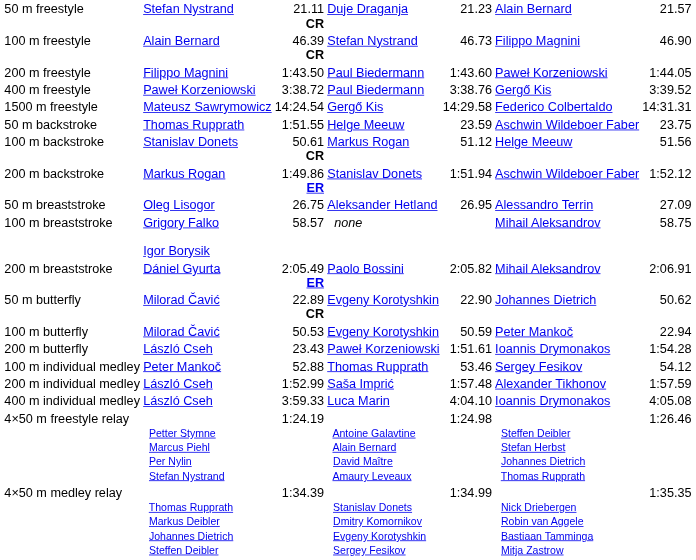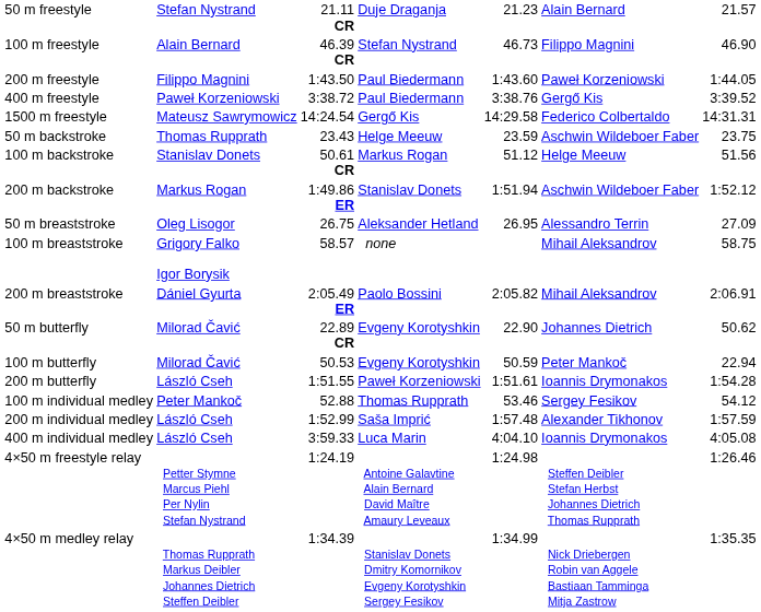 <table>
 <tr valign="top">
 <td>50 m freestyle</td>
 <td><a href='#'>Stefan Nystrand</a> <br><small></small></td>
 <td align="right">21.11<br><strong>CR</strong></td>
 <td><a href='#'>Duje Draganja</a><br><small></small></td>
 <td align="right">21.23</td>
 <td><a href='#'>Alain Bernard</a> <br><small></small></td>
 <td align="right">21.57</td>
 </tr>
 <tr valign="top">
 <td>100 m freestyle</td>
 <td><a href='#'>Alain Bernard</a> <br><small></small></td>
 <td align="right">46.39<br><strong>CR</strong></td>
 <td><a href='#'>Stefan Nystrand</a> <br><small></small></td>
 <td align="right">46.73</td>
 <td><a href='#'>Filippo Magnini</a> <br><small></small></td>
 <td align="right">46.90</td>
 </tr>
 <tr valign="top">
 <td>200 m freestyle</td>
 <td><a href='#'>Filippo Magnini</a> <br><small></small></td>
 <td align="right">1:43.50</td>
 <td><a href='#'>Paul Biedermann</a> <br><small></small></td>
 <td align="right">1:43.60</td>
 <td><a href='#'>Paweł Korzeniowski</a> <br><small></small></td>
 <td align="right">1:44.05</td>
 </tr>
 <tr valign="top">
 <td>400 m freestyle</td>
 <td><a href='#'>Paweł Korzeniowski</a> <br><small></small></td>
 <td align="right">3:38.72</td>
 <td><a href='#'>Paul Biedermann</a> <br><small></small></td>
 <td align="right">3:38.76</td>
 <td><a href='#'>Gergő Kis</a> <br><small></small></td>
 <td align="right">3:39.52</td>
 </tr>
 <tr valign="top">
 <td>1500 m freestyle</td>
 <td><a href='#'>Mateusz Sawrymowicz</a> <br><small></small></td>
 <td align="right">14:24.54</td>
 <td><a href='#'>Gergő Kis</a> <br><small></small></td>
 <td align="right">14:29.58</td>
 <td><a href='#'>Federico Colbertaldo</a> <br><small></small></td>
 <td align="right">14:31.31</td>
 </tr>
 <tr valign="top">
 <td>50 m backstroke</td>
 <td><a href='#'>Thomas Rupprath</a> <br><small></small></td>
-<td align="right">1:51.55</td>
+<td align="right">23.43</td>
 <td><a href='#'>Helge Meeuw</a>  <br><small></small></td>
 <td align="right">23.59</td>
 <td><a href='#'>Aschwin Wildeboer Faber</a> <br><small></small></td>
 <td align="right">23.75</td>
 </tr>
 <tr valign="top">
 <td>100 m backstroke</td>
 <td><a href='#'>Stanislav Donets</a> <br><small></small></td>
 <td align="right">50.61<br> <strong>CR</strong></td>
 <td><a href='#'>Markus Rogan</a> <br><small></small></td>
 <td align="right">51.12</td>
 <td><a href='#'>Helge Meeuw</a> <br><small></small></td>
 <td align="right">51.56</td>
 </tr>
 <tr valign="top">
 <td>200 m backstroke</td>
 <td><a href='#'>Markus Rogan</a> <br><small></small></td>
 <td align="right">1:49.86<br> <strong><a href='#'>ER</a></strong></td>
 <td><a href='#'>Stanislav Donets</a> <br><small></small></td>
 <td align="right">1:51.94</td>
 <td><a href='#'>Aschwin Wildeboer Faber</a> <br><small></small></td>
 <td align="right">1:52.12</td>
 </tr>
 <tr valign="top">
 <td>50 m breaststroke</td>
 <td><a href='#'>Oleg Lisogor</a> <br><small></small></td>
 <td align="right">26.75</td>
 <td><a href='#'>Aleksander Hetland</a> <br><small></small></td>
 <td align="right">26.95</td>
 <td><a href='#'>Alessandro Terrin</a> <br><small></small></td>
 <td align="right">27.09</td>
 </tr>
 <tr valign="top">
 <td>100 m breaststroke</td>
 <td><a href='#'>Grigory Falko</a> <br><small></small><br><a href='#'>Igor Borysik</a> <br><small></small></td>
 <td align="right">58.57</td>
 <td>  <em>none</em></td>
 <td align="right"></td>
 <td><a href='#'>Mihail Aleksandrov</a> <br><small></small></td>
 <td align="right">58.75</td>
 </tr>
 <tr valign="top">
 <td>200 m breaststroke</td>
 <td><a href='#'>Dániel Gyurta</a> <br><small></small></td>
 <td align="right">2:05.49<br><strong><a href='#'>ER</a></strong></td>
 <td><a href='#'>Paolo Bossini</a> <br><small></small></td>
 <td align="right">2:05.82</td>
 <td><a href='#'>Mihail Aleksandrov</a> <br><small></small></td>
 <td align="right">2:06.91</td>
 </tr>
 <tr valign="top">
 <td>50 m butterfly</td>
 <td><a href='#'>Milorad Čavić</a> <br><small></small></td>
 <td align="right">22.89<br><strong>CR</strong></td>
 <td><a href='#'>Evgeny Korotyshkin</a> <br><small></small></td>
 <td align="right">22.90</td>
 <td><a href='#'>Johannes Dietrich</a> <br><small></small></td>
 <td align="right">50.62</td>
 </tr>
 <tr valign="top">
 <td>100 m butterfly</td>
 <td><a href='#'>Milorad Čavić</a> <br><small></small></td>
 <td align="right">50.53</td>
 <td><a href='#'>Evgeny Korotyshkin</a> <br><small></small></td>
 <td align="right">50.59</td>
 <td><a href='#'>Peter Mankoč</a> <br><small></small></td>
 <td align="right">22.94</td>
 </tr>
 <tr valign="top">
 <td>200 m butterfly</td>
 <td><a href='#'>László Cseh</a> <br><small></small></td>
-<td align="right">23.43</td>
+<td align="right">1:51.55</td>
 <td><a href='#'>Paweł Korzeniowski</a> <br><small></small></td>
 <td align="right">1:51.61</td>
 <td><a href='#'>Ioannis Drymonakos</a> <br><small></small></td>
 <td align="right">1:54.28</td>
 </tr>
 <tr valign="top">
 <td>100 m individual medley</td>
 <td><a href='#'>Peter Mankoč</a> <br><small></small></td>
 <td align="right">52.88</td>
 <td><a href='#'>Thomas Rupprath</a> <br><small></small></td>
 <td align="right">53.46</td>
 <td><a href='#'>Sergey Fesikov</a> <br><small></small></td>
 <td align="right">54.12</td>
 </tr>
 <tr valign="top">
 <td>200 m individual medley</td>
 <td><a href='#'>László Cseh</a> <br><small></small></td>
 <td align="right">1:52.99<br></td>
 <td><a href='#'>Saša Imprić</a><br><small></small></td>
 <td align="right">1:57.48</td>
 <td><a href='#'>Alexander Tikhonov</a> <br><small></small></td>
 <td align="right">1:57.59</td>
 </tr>
 <tr valign="top">
 <td>400 m individual medley</td>
 <td><a href='#'>László Cseh</a> <br><small></small></td>
 <td align="right">3:59.33<br></td>
 <td><a href='#'>Luca Marin</a> <br><small></small></td>
 <td align="right">4:04.10</td>
 <td><a href='#'>Ioannis Drymonakos</a> <br><small></small></td>
 <td align="right">4:05.08</td>
 </tr>
 <tr valign="top">
 <td>4×50 m freestyle relay</td>
 <td> <br><small>  <a href='#'>Petter Stymne</a><br>  <a href='#'>Marcus Piehl</a><br>  <a href='#'>Per Nylin</a><br>  <a href='#'>Stefan Nystrand</a><br></small></td>
 <td align="right">1:24.19 <br></td>
 <td><br><small>  <a href='#'>Antoine Galavtine</a><br>  <a href='#'>Alain Bernard</a><br>  <a href='#'>David Maître</a><br>  <a href='#'>Amaury Leveaux</a></small></td>
 <td align="right">1:24.98</td>
 <td><br><small>  <a href='#'>Steffen Deibler</a><br>  <a href='#'>Stefan Herbst</a><br>  <a href='#'>Johannes Dietrich</a><br>  <a href='#'>Thomas Rupprath</a></small></td>
 <td align="right">1:26.46</td>
 </tr>
 <tr valign="top">
 <td>4×50 m medley relay</td>
 <td><br><small>  <a href='#'>Thomas Rupprath</a><br>  <a href='#'>Markus Deibler</a><br>  <a href='#'>Johannes Dietrich</a><br>  <a href='#'>Steffen Deibler</a></small></td>
 <td align="right">1:34.39</td>
 <td><br><small>  <a href='#'>Stanislav Donets</a><br>  <a href='#'>Dmitry Komornikov</a><br>  <a href='#'>Evgeny Korotyshkin</a><br>  <a href='#'>Sergey Fesikov</a></small></td>
 <td align="right">1:34.99</td>
 <td><br><small>  <a href='#'>Nick Driebergen</a><br>  <a href='#'>Robin van Aggele</a><br>  <a href='#'>Bastiaan Tamminga</a><br>  <a href='#'>Mitja Zastrow</a></small></td>
 <td align="right">1:35.35</td>
 </tr>
 </table>
